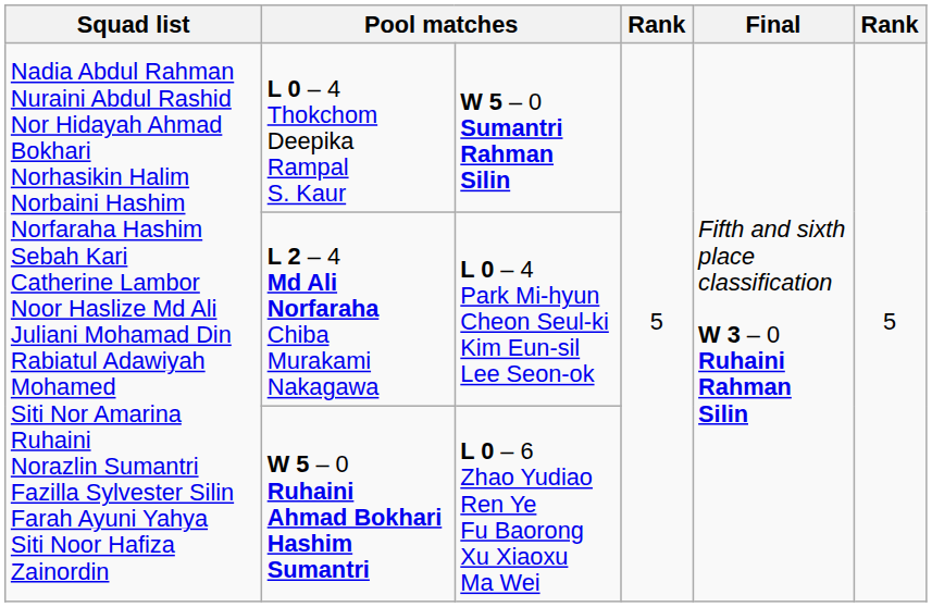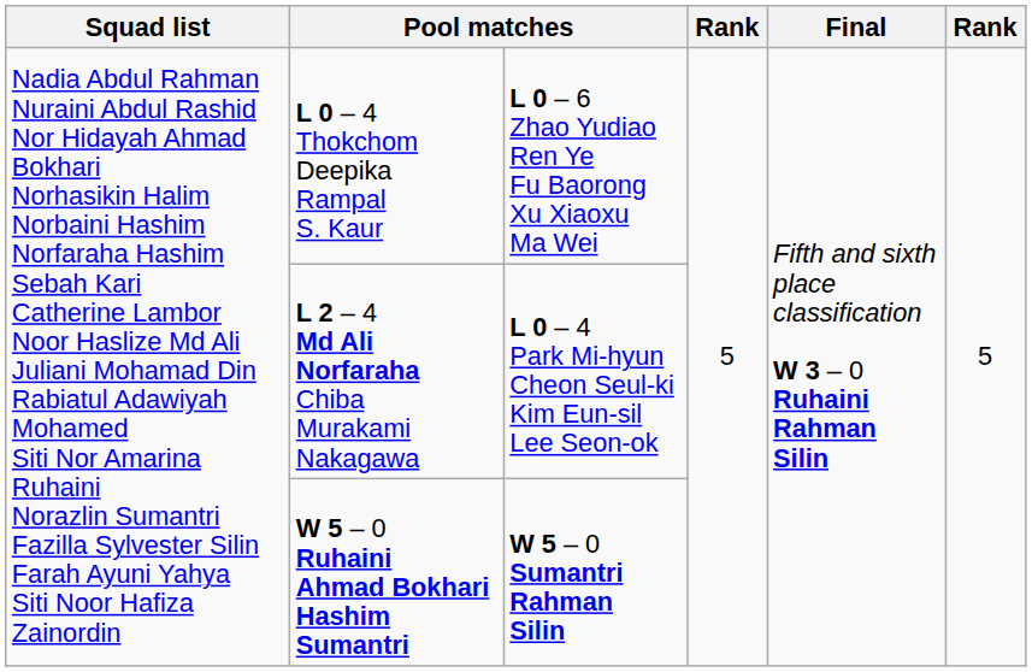 <table class="wikitable" width="90%" style="text-align:left; font-size:90%">
 <tr>
 <th width="25%">Squad list</th>
 <th colspan="2" width="35%">Pool matches</th>
 <th width="3%">Rank</th>
 <th width="15%">Final</th>
 <th width="3%">Rank</th>
 </tr>
 <tr>
 <td rowspan="3"><a href='#'>Nadia Abdul Rahman</a><br><a href='#'>Nuraini Abdul Rashid</a><br><a href='#'>Nor Hidayah Ahmad Bokhari</a><br><a href='#'>Norhasikin Halim</a><br><a href='#'>Norbaini Hashim</a><br><a href='#'>Norfaraha Hashim</a><br><a href='#'>Sebah Kari</a><br><a href='#'>Catherine Lambor</a><br><a href='#'>Noor Haslize Md Ali</a><br><a href='#'>Juliani Mohamad Din</a><br><a href='#'>Rabiatul Adawiyah Mohamed</a><br><a href='#'>Siti Nor Amarina Ruhaini</a><br><a href='#'>Norazlin Sumantri</a><br><a href='#'>Fazilla Sylvester Silin</a><br><a href='#'>Farah Ayuni Yahya</a><br><a href='#'>Siti Noor Hafiza Zainordin</a></td>
 <td><br><strong>L 0</strong> – 4<br><a href='#'>Thokchom</a>  <br>Deepika  <br><a href='#'>Rampal</a>  <br><a href='#'>S. Kaur</a> </td>
-<td><br><strong>W 5</strong> – 0<br><strong><a href='#'>Sumantri</a>  <br><a href='#'>Rahman</a> <br><a href='#'>Silin</a> </strong></td>
+<td><br><strong>L 0</strong> – 6<br><a href='#'>Zhao Yudiao</a>  <br><a href='#'>Ren Ye</a> <br><a href='#'>Fu Baorong</a> <br><a href='#'>Xu Xiaoxu</a> <br><a href='#'>Ma Wei</a> </td>
 <td rowspan="3" align=center>5</td>
 <td rowspan="3"><em>Fifth and sixth<br>place classification</em><br><br><strong>W 3</strong> – 0<br><strong><a href='#'>Ruhaini</a>  <br><a href='#'>Rahman</a>  <br><a href='#'>Silin</a> </strong></td>
 <td rowspan="3" align=center>5</td>
 </tr>
 <tr>
 <td><br><strong>L 2</strong> – 4<br><strong><a href='#'>Md Ali</a>  <br><a href='#'>Norfaraha</a> </strong><br><a href='#'>Chiba</a>  <br><a href='#'>Murakami</a> <br><a href='#'>Nakagawa</a> </td>
 <td><br><strong>L 0</strong> – 4<br><a href='#'>Park Mi-hyun</a>  <br><a href='#'>Cheon Seul-ki</a> <br><a href='#'>Kim Eun-sil</a> <br><a href='#'>Lee Seon-ok</a> </td>
 </tr>
 <tr>
 <td><br><strong>W 5</strong> – 0<br><strong><a href='#'>Ruhaini</a>  <br><a href='#'>Ahmad Bokhari</a>  <br><a href='#'>Hashim</a> <br><a href='#'>Sumantri</a> </strong></td>
-<td><br><strong>L 0</strong> – 6<br><a href='#'>Zhao Yudiao</a>  <br><a href='#'>Ren Ye</a> <br><a href='#'>Fu Baorong</a> <br><a href='#'>Xu Xiaoxu</a> <br><a href='#'>Ma Wei</a> </td>
+<td><br><strong>W 5</strong> – 0<br><strong><a href='#'>Sumantri</a>  <br><a href='#'>Rahman</a> <br><a href='#'>Silin</a> </strong></td>
 </tr>
 </table>
